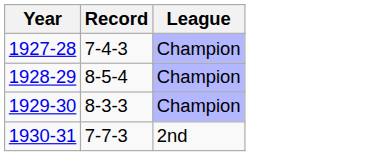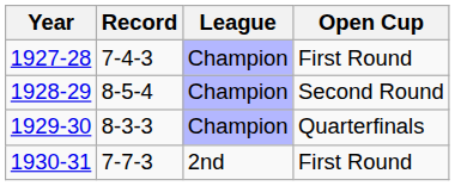 <table class="wikitable">
 <tr>
 <th>Year</th>
 <th>Record</th>
 <th>League</th>
+<th>Open Cup</th>
 </tr>
 <tr>
 <td><a href='#'>1927-28</a></td>
 <td>7-4-3</td>
 <td bgcolor="B3B7FF">Champion</td>
+<td>First Round</td>
 </tr>
 <tr>
 <td><a href='#'>1928-29</a></td>
 <td>8-5-4</td>
 <td bgcolor="B3B7FF">Champion</td>
+<td>Second Round</td>
 </tr>
 <tr>
 <td><a href='#'>1929-30</a></td>
 <td>8-3-3</td>
 <td bgcolor="B3B7FF">Champion</td>
+<td>Quarterfinals</td>
 </tr>
 <tr>
 <td><a href='#'>1930-31</a></td>
 <td>7-7-3</td>
 <td>2nd</td>
+<td>First Round</td>
 </tr>
 </table>
